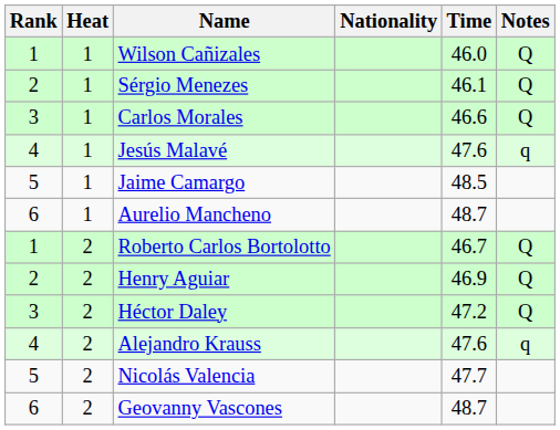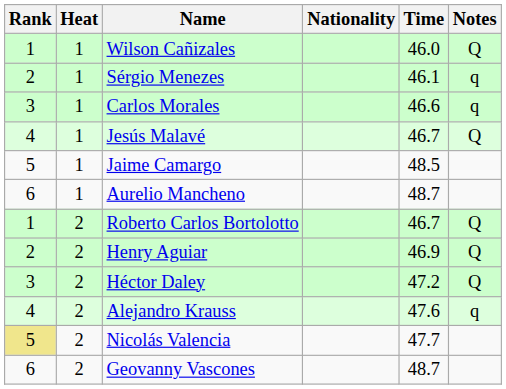 <table class="wikitable sortable" style="text-align:center">
 <tr>
 <th>Rank</th>
 <th>Heat</th>
 <th>Name</th>
 <th>Nationality</th>
 <th>Time</th>
 <th>Notes</th>
 </tr>
 <tr bgcolor=ccffcc>
 <td>1</td>
 <td>1</td>
 <td align=left><a href='#'>Wilson Cañizales</a></td>
 <td align=left></td>
 <td>46.0</td>
 <td>Q</td>
 </tr>
 <tr bgcolor=ccffcc>
 <td>2</td>
 <td>1</td>
 <td align=left><a href='#'>Sérgio Menezes</a></td>
 <td align=left></td>
 <td>46.1</td>
-<td>Q</td>
+<td>q</td>
 </tr>
 <tr bgcolor=ccffcc>
 <td>3</td>
 <td>1</td>
 <td align=left><a href='#'>Carlos Morales</a></td>
 <td align=left></td>
 <td>46.6</td>
-<td>Q</td>
+<td>q</td>
 </tr>
 <tr bgcolor=ddffdd>
 <td>4</td>
 <td>1</td>
 <td align=left><a href='#'>Jesús Malavé</a></td>
 <td align=left></td>
-<td>47.6</td>
-<td>q</td>
+<td>46.7</td>
+<td>Q</td>
 </tr>
 <tr>
 <td>5</td>
 <td>1</td>
 <td align=left><a href='#'>Jaime Camargo</a></td>
 <td align=left></td>
 <td>48.5</td>
 <td></td>
 </tr>
 <tr>
 <td>6</td>
 <td>1</td>
 <td align=left><a href='#'>Aurelio Mancheno</a></td>
 <td align=left></td>
 <td>48.7</td>
 <td></td>
 </tr>
 <tr bgcolor=ccffcc>
 <td>1</td>
 <td>2</td>
 <td align=left><a href='#'>Roberto Carlos Bortolotto</a></td>
 <td align=left></td>
 <td>46.7</td>
 <td>Q</td>
 </tr>
 <tr bgcolor=ccffcc>
 <td>2</td>
 <td>2</td>
 <td align=left><a href='#'>Henry Aguiar</a></td>
 <td align=left></td>
 <td>46.9</td>
 <td>Q</td>
 </tr>
 <tr bgcolor=ccffcc>
 <td>3</td>
 <td>2</td>
 <td align=left><a href='#'>Héctor Daley</a></td>
 <td align=left></td>
 <td>47.2</td>
 <td>Q</td>
 </tr>
 <tr bgcolor=ddffdd>
 <td>4</td>
 <td>2</td>
 <td align=left><a href='#'>Alejandro Krauss</a></td>
 <td align=left></td>
 <td>47.6</td>
 <td>q</td>
 </tr>
 <tr>
-<td>5</td>
+<td style="background: khaki;">5</td>
 <td>2</td>
 <td align=left><a href='#'>Nicolás Valencia</a></td>
 <td align=left></td>
 <td>47.7</td>
 <td></td>
 </tr>
 <tr>
 <td>6</td>
 <td>2</td>
 <td align=left><a href='#'>Geovanny Vascones</a></td>
 <td align=left></td>
 <td>48.7</td>
 <td></td>
 </tr>
 </table>
